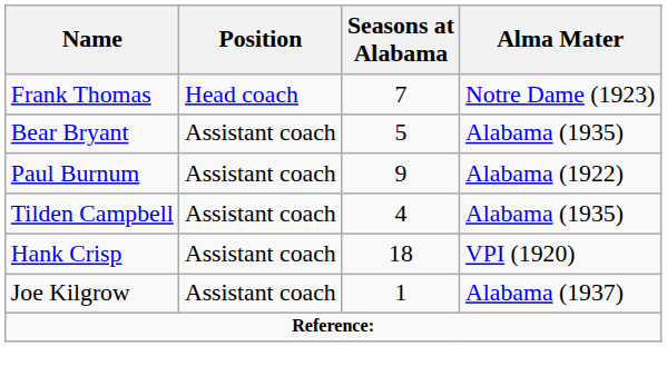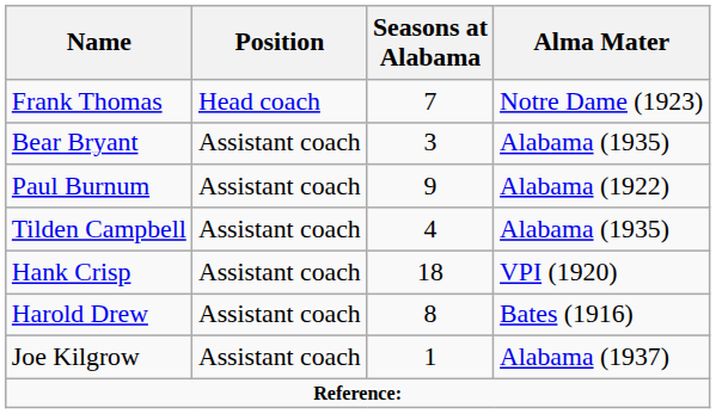 <table class="wikitable" border="1" style="font-size:90%;">
 <tr>
 <th>Name</th>
 <th>Position</th>
 <th>Seasons at<br>Alabama</th>
 <th>Alma Mater</th>
 </tr>
 <tr>
 <td><a href='#'>Frank Thomas</a></td>
 <td><a href='#'>Head coach</a></td>
 <td align=center>7</td>
 <td><a href='#'>Notre Dame</a> (1923)</td>
 </tr>
 <tr>
 <td><a href='#'>Bear Bryant</a></td>
 <td>Assistant coach</td>
-<td align=center>5</td>
+<td align=center>3</td>
 <td><a href='#'>Alabama</a> (1935)</td>
 </tr>
 <tr>
 <td><a href='#'>Paul Burnum</a></td>
 <td>Assistant coach</td>
 <td align=center>9</td>
 <td><a href='#'>Alabama</a> (1922)</td>
 </tr>
 <tr>
 <td><a href='#'>Tilden Campbell</a></td>
 <td>Assistant coach</td>
 <td align=center>4</td>
 <td><a href='#'>Alabama</a> (1935)</td>
 </tr>
 <tr>
 <td><a href='#'>Hank Crisp</a></td>
 <td>Assistant coach</td>
 <td align=center>18</td>
 <td><a href='#'>VPI</a> (1920)</td>
 </tr>
 <tr>
+<td><a href='#'>Harold Drew</a></td>
+<td>Assistant coach</td>
+<td align=center>8</td>
+<td><a href='#'>Bates</a> (1916)</td>
+</tr>
+<tr>
 <td>Joe Kilgrow</td>
 <td>Assistant coach</td>
 <td align=center>1</td>
 <td><a href='#'>Alabama</a> (1937)</td>
 </tr>
 <tr>
 <td colspan="4" style="font-size: 8pt" align="center"><strong>Reference:</strong></td>
 </tr>
 </table>
